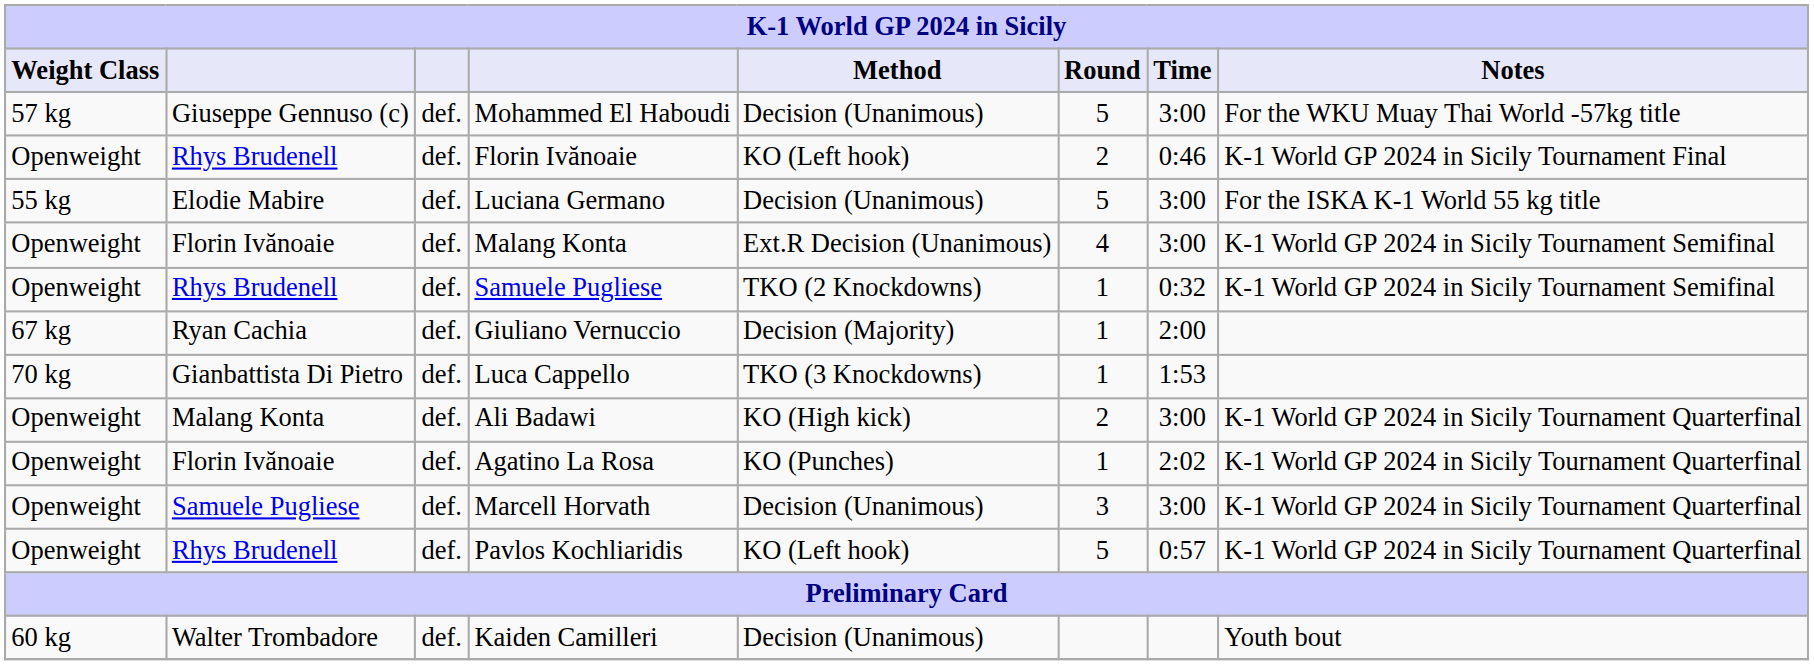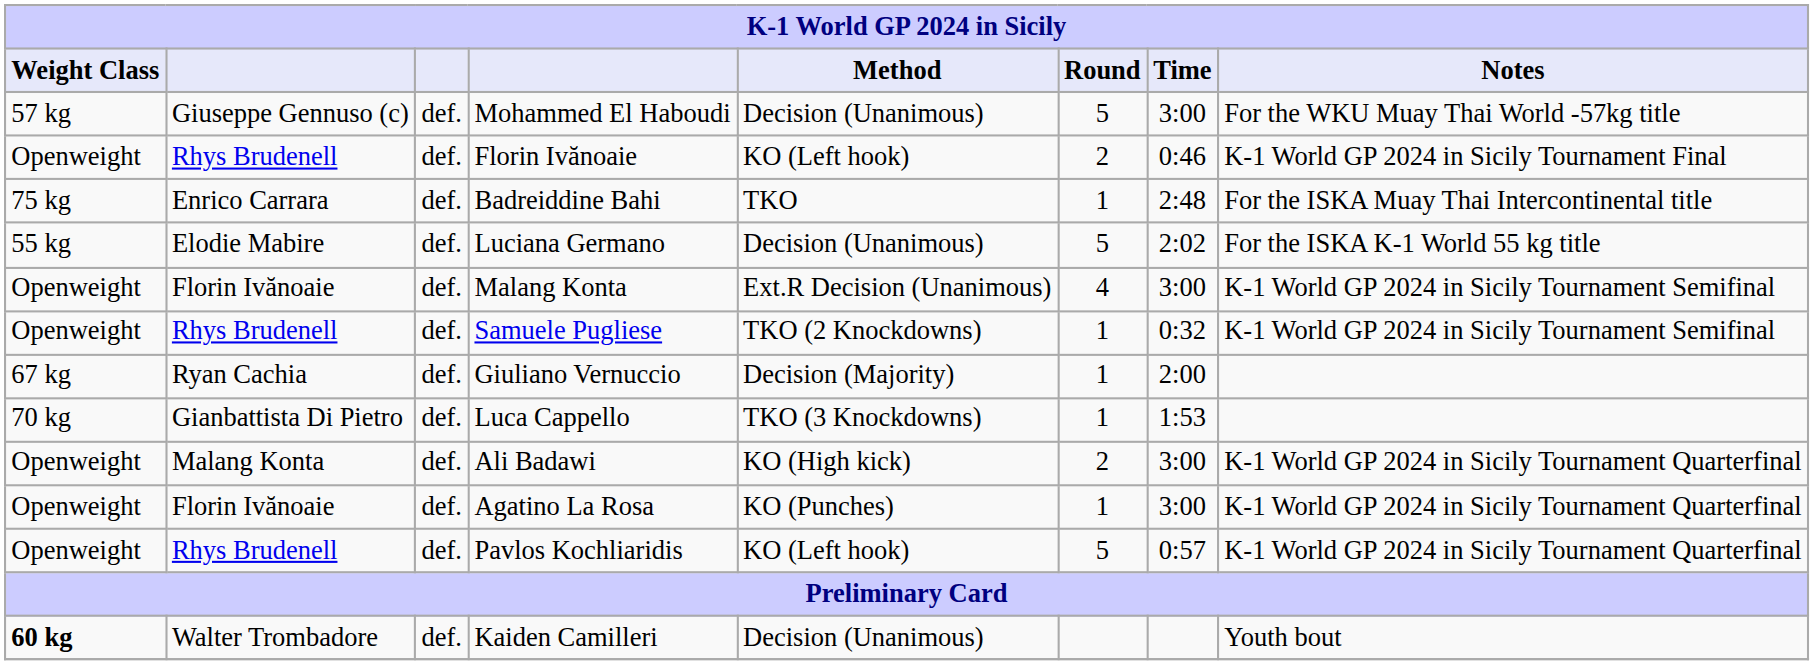 <table class="wikitable" style="font-size: 80%;">
 <tr>
 <th colspan="8" style="background-color: #ccf; color: #000080; text-align: center;"><strong>K-1 World GP 2024 in Sicily</strong></th>
 </tr>
 <tr>
 <th colspan="1" style="background-color: #E6E8FA; color: #000000; text-align: center;">Weight Class</th>
 <th colspan="1" style="background-color: #E6E8FA; color: #000000; text-align: center;"></th>
 <th colspan="1" style="background-color: #E6E8FA; color: #000000; text-align: center;"></th>
 <th colspan="1" style="background-color: #E6E8FA; color: #000000; text-align: center;"></th>
 <th colspan="1" style="background-color: #E6E8FA; color: #000000; text-align: center;">Method</th>
 <th colspan="1" style="background-color: #E6E8FA; color: #000000; text-align: center;">Round</th>
 <th colspan="1" style="background-color: #E6E8FA; color: #000000; text-align: center;">Time</th>
 <th colspan="1" style="background-color: #E6E8FA; color: #000000; text-align: center;">Notes</th>
 </tr>
 <tr>
 <td>57 kg</td>
 <td> Giuseppe Gennuso (c)</td>
 <td align=center>def.</td>
 <td> Mohammed El Haboudi</td>
 <td>Decision (Unanimous)</td>
 <td align=center>5</td>
 <td align=center>3:00</td>
 <td>For the WKU Muay Thai World -57kg title</td>
 </tr>
 <tr>
 <td>Openweight</td>
 <td> <a href='#'>Rhys Brudenell</a></td>
 <td align=center>def.</td>
 <td> Florin Ivănoaie</td>
 <td>KO (Left hook)</td>
 <td align=center>2</td>
 <td align=center>0:46</td>
 <td>K-1 World GP 2024 in Sicily Tournament Final</td>
 </tr>
 <tr>
+<td>75 kg</td>
+<td> Enrico Carrara</td>
+<td align=center>def.</td>
+<td> Badreiddine Bahi</td>
+<td>TKO</td>
+<td align=center>1</td>
+<td align=center>2:48</td>
+<td>For the ISKA Muay Thai Intercontinental title</td>
+</tr>
+<tr>
 <td>55 kg</td>
 <td> Elodie Mabire</td>
 <td align=center>def.</td>
 <td> Luciana Germano</td>
 <td>Decision (Unanimous)</td>
 <td align=center>5</td>
-<td align=center>3:00</td>
+<td align=center>2:02</td>
 <td>For the ISKA K-1 World 55 kg title</td>
 </tr>
 <tr>
 <td>Openweight</td>
 <td> Florin Ivănoaie</td>
 <td align=center>def.</td>
 <td> Malang Konta</td>
 <td>Ext.R Decision (Unanimous)</td>
 <td align=center>4</td>
 <td align=center>3:00</td>
 <td>K-1 World GP 2024 in Sicily Tournament Semifinal</td>
 </tr>
 <tr>
 <td>Openweight</td>
 <td> <a href='#'>Rhys Brudenell</a></td>
 <td align=center>def.</td>
 <td> <a href='#'>Samuele Pugliese</a></td>
 <td>TKO (2 Knockdowns)</td>
 <td align=center>1</td>
 <td align=center>0:32</td>
 <td>K-1 World GP 2024 in Sicily Tournament Semifinal</td>
 </tr>
 <tr>
 <td>67 kg</td>
 <td> Ryan Cachia</td>
 <td align=center>def.</td>
 <td> Giuliano Vernuccio</td>
 <td>Decision (Majority)</td>
 <td align=center>1</td>
 <td align=center>2:00</td>
 <td></td>
 </tr>
 <tr>
 <td>70 kg</td>
 <td> Gianbattista Di Pietro</td>
 <td align=center>def.</td>
 <td> Luca Cappello</td>
 <td>TKO (3 Knockdowns)</td>
 <td align=center>1</td>
 <td align=center>1:53</td>
 <td></td>
 </tr>
 <tr>
 <td>Openweight</td>
 <td> Malang Konta</td>
 <td align=center>def.</td>
 <td> Ali Badawi</td>
 <td>KO (High kick)</td>
 <td align=center>2</td>
 <td align=center>3:00</td>
 <td>K-1 World GP 2024 in Sicily Tournament Quarterfinal</td>
 </tr>
 <tr>
 <td>Openweight</td>
 <td> Florin Ivănoaie</td>
 <td align=center>def.</td>
 <td> Agatino La Rosa</td>
 <td>KO (Punches)</td>
 <td align=center>1</td>
-<td align=center>2:02</td>
-<td>K-1 World GP 2024 in Sicily Tournament Quarterfinal</td>
-</tr>
-<tr>
-<td>Openweight</td>
-<td> <a href='#'>Samuele Pugliese</a></td>
-<td align=center>def.</td>
-<td> Marcell Horvath</td>
-<td>Decision (Unanimous)</td>
-<td align=center>3</td>
 <td align=center>3:00</td>
 <td>K-1 World GP 2024 in Sicily Tournament Quarterfinal</td>
 </tr>
 <tr>
 <td>Openweight</td>
 <td> <a href='#'>Rhys Brudenell</a></td>
 <td align=center>def.</td>
 <td> Pavlos Kochliaridis</td>
 <td>KO (Left hook)</td>
 <td align=center>5</td>
 <td align=center>0:57</td>
 <td>K-1 World GP 2024 in Sicily Tournament Quarterfinal</td>
 </tr>
 <tr>
 <th colspan="8" style="background-color: #ccf; color: #000080; text-align: center;"><strong>Preliminary Card</strong></th>
 </tr>
 <tr>
-<td>60 kg</td>
+<td><strong>60 kg</strong></td>
 <td> Walter Trombadore</td>
 <td align=center>def.</td>
 <td> Kaiden Camilleri</td>
 <td>Decision (Unanimous)</td>
 <td align=center></td>
 <td align=center></td>
 <td>Youth bout</td>
 </tr>
 <tr>
 </tr>
 </table>
